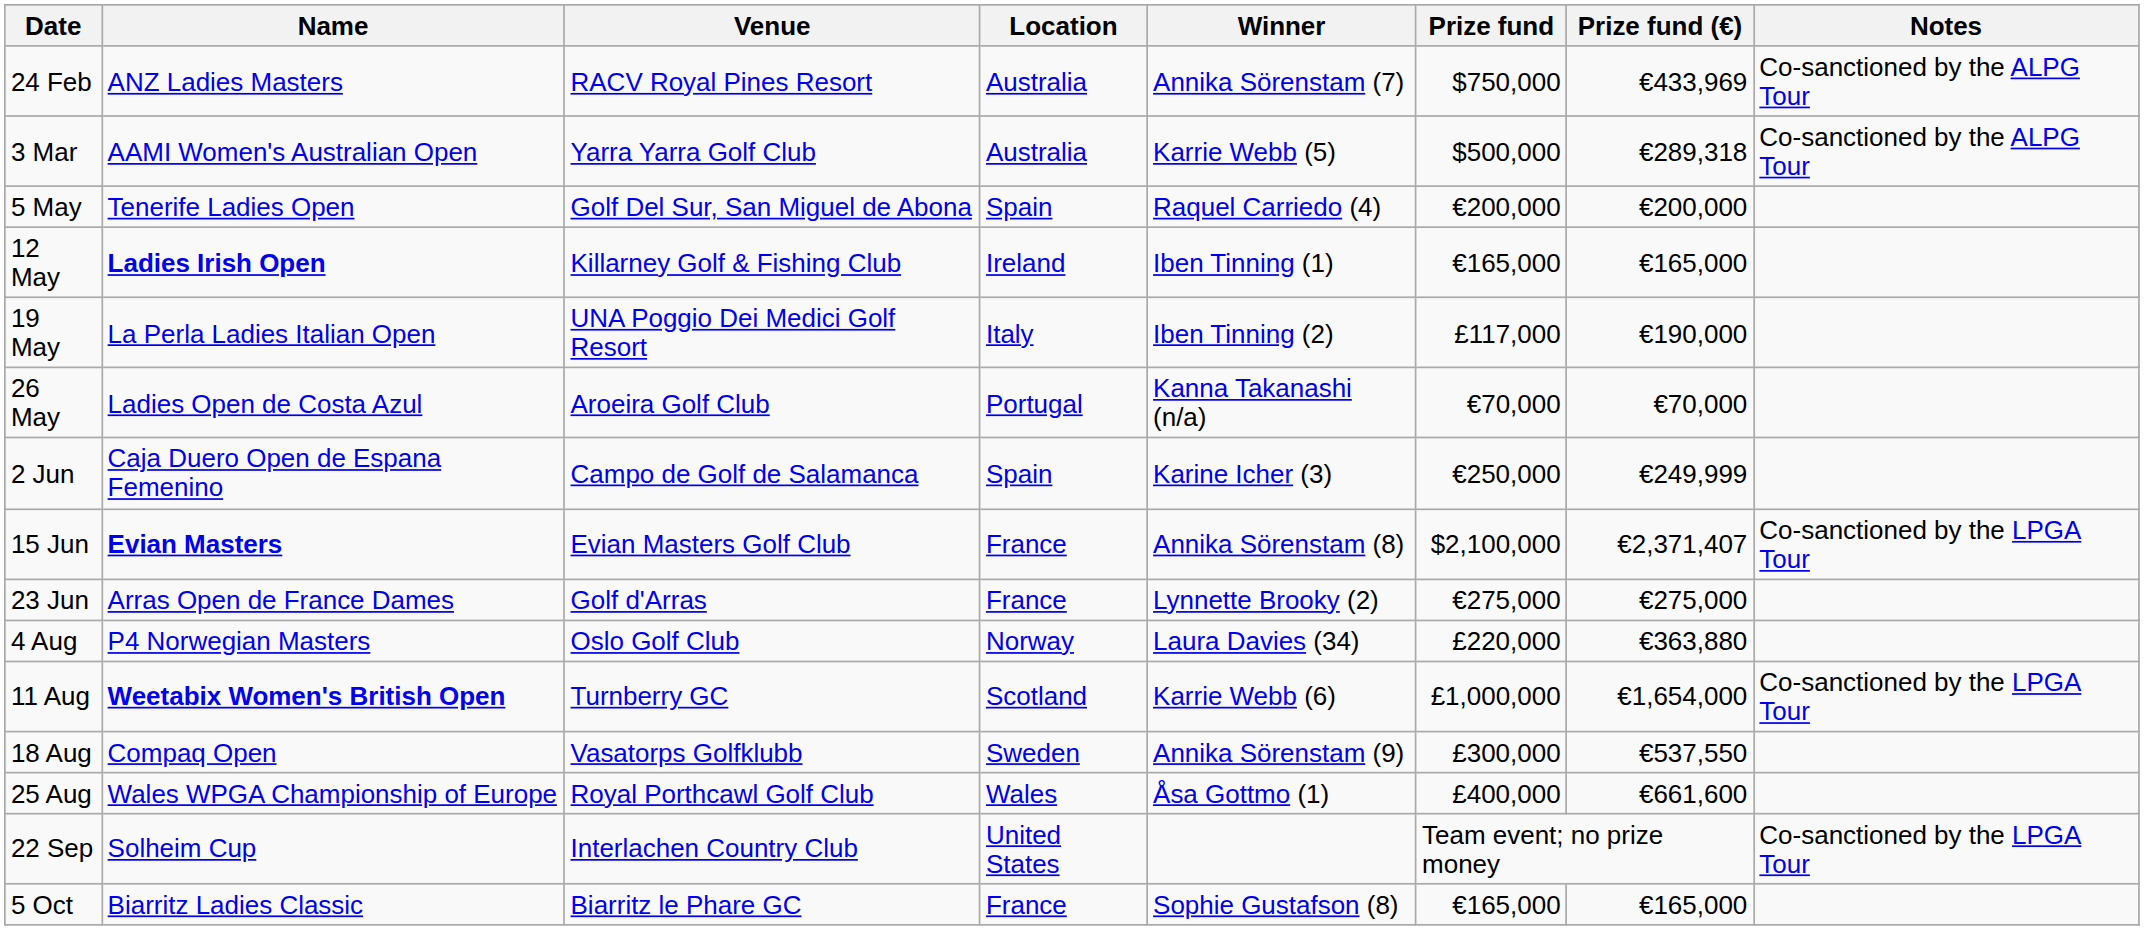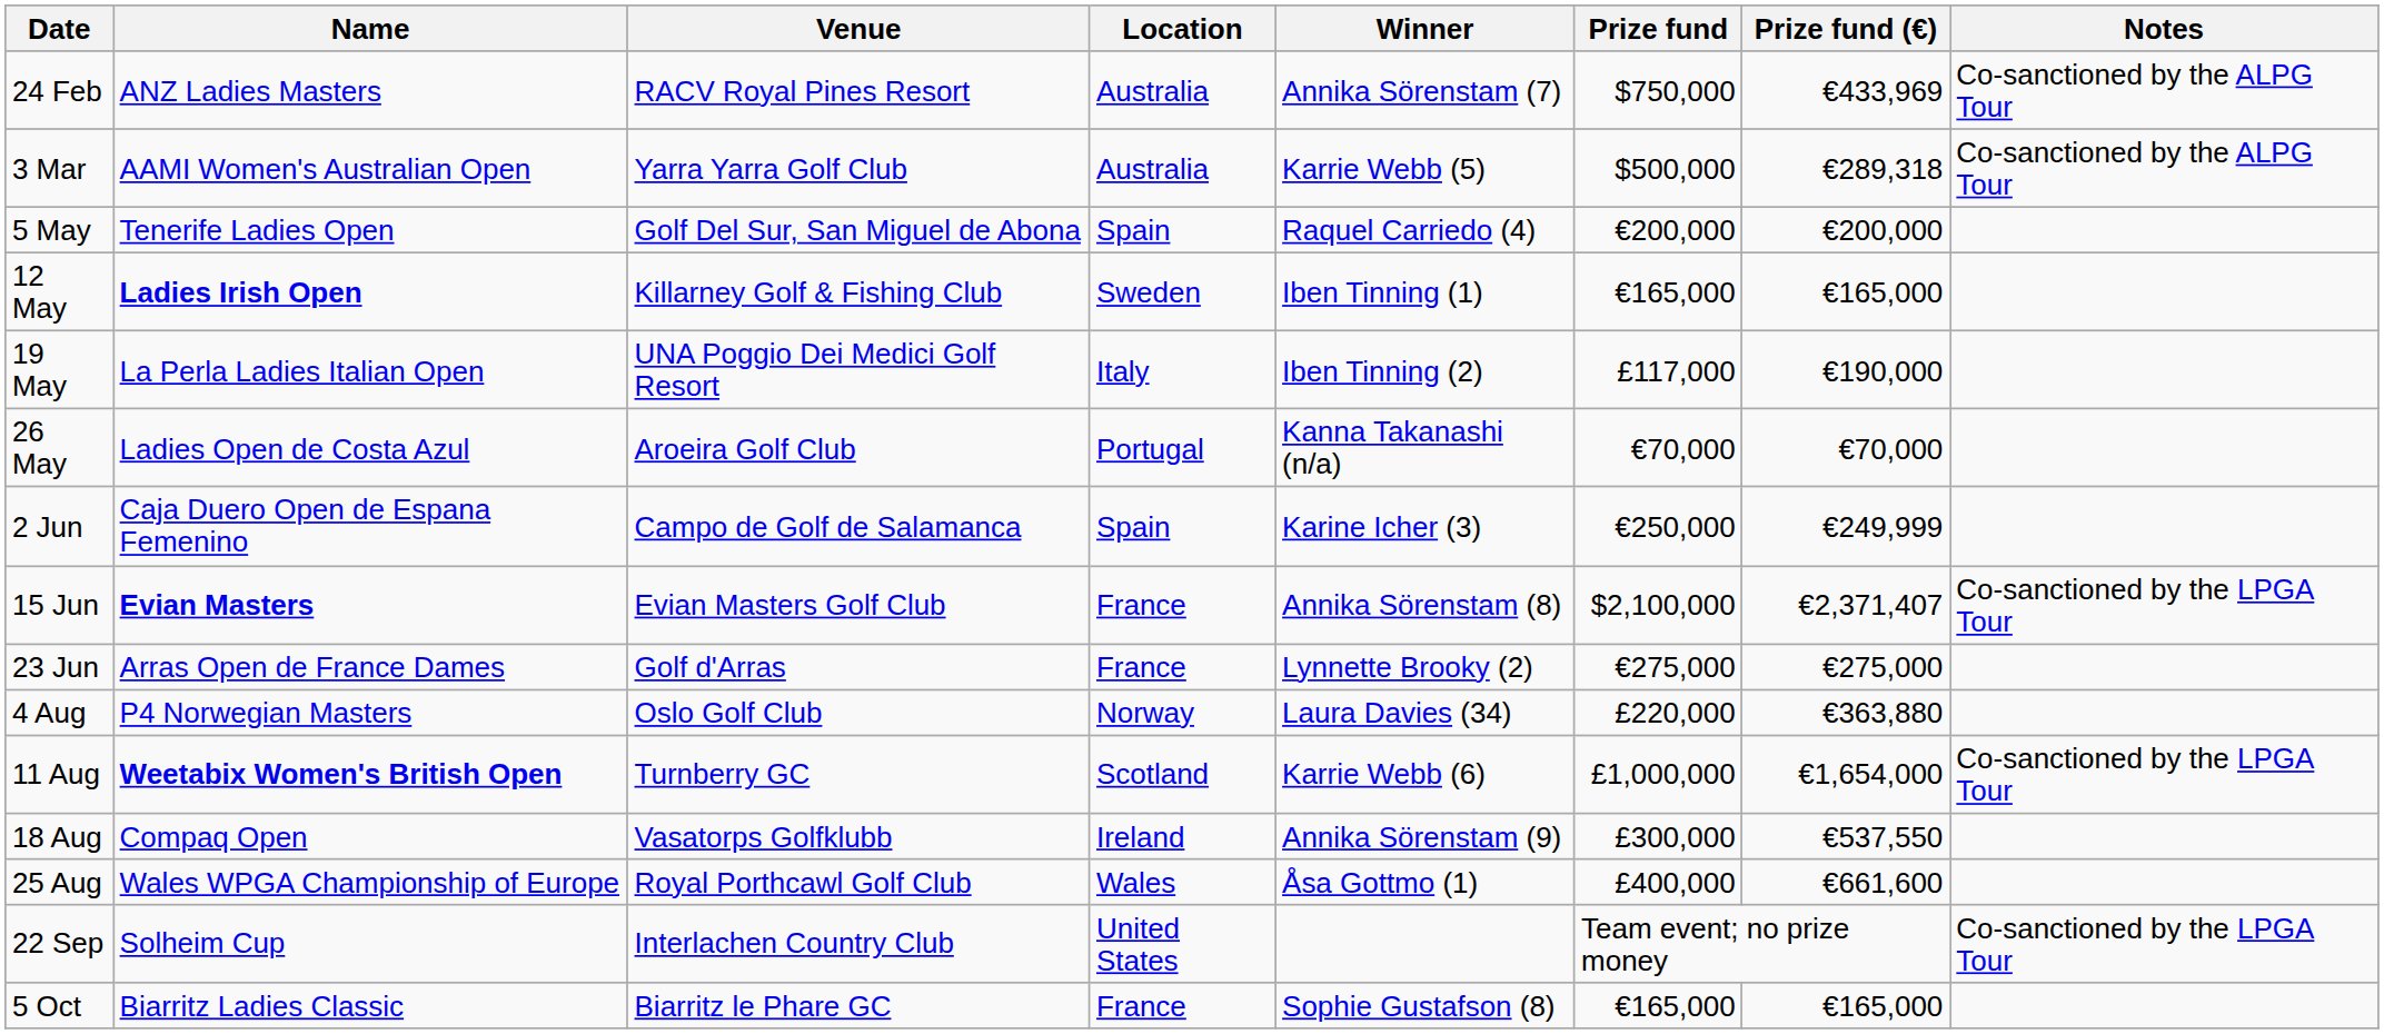 <table class="wikitable" style="font-size:95%">
 <tr>
 <th>Date</th>
 <th>Name</th>
 <th>Venue</th>
 <th>Location</th>
 <th>Winner</th>
 <th>Prize fund</th>
 <th>Prize fund (€)</th>
 <th>Notes</th>
 </tr>
 <tr>
 <td>24 Feb</td>
 <td><a href='#'>ANZ Ladies Masters</a></td>
 <td><a href='#'>RACV Royal Pines Resort</a></td>
 <td><a href='#'>Australia</a></td>
 <td> <a href='#'>Annika Sörenstam</a> (7)</td>
 <td align=right>$750,000</td>
 <td align=right>€433,969</td>
 <td>Co-sanctioned by the <a href='#'>ALPG Tour</a></td>
 </tr>
 <tr>
 <td>3 Mar</td>
 <td><a href='#'>AAMI Women's Australian Open</a></td>
 <td><a href='#'>Yarra Yarra Golf Club</a></td>
 <td><a href='#'>Australia</a></td>
 <td> <a href='#'>Karrie Webb</a> (5)</td>
 <td align=right>$500,000</td>
 <td align=right>€289,318</td>
 <td>Co-sanctioned by the <a href='#'>ALPG Tour</a></td>
 </tr>
 <tr>
 <td>5 May</td>
 <td><a href='#'>Tenerife Ladies Open</a></td>
 <td><a href='#'>Golf Del Sur, San Miguel de Abona</a></td>
 <td><a href='#'>Spain</a></td>
 <td> <a href='#'>Raquel Carriedo</a> (4)</td>
 <td align=right>€200,000</td>
 <td align=right>€200,000</td>
 <td></td>
 </tr>
 <tr>
 <td>12 May</td>
 <td><strong><a href='#'>Ladies Irish Open</a></strong></td>
 <td><a href='#'>Killarney Golf & Fishing Club</a></td>
-<td><a href='#'>Ireland</a></td>
+<td><a href='#'>Sweden</a></td>
 <td> <a href='#'>Iben Tinning</a> (1)</td>
 <td align=right>€165,000</td>
 <td align=right>€165,000</td>
 <td></td>
 </tr>
 <tr>
 <td>19 May</td>
 <td><a href='#'>La Perla Ladies Italian Open</a></td>
 <td><a href='#'>UNA Poggio Dei Medici Golf Resort</a></td>
 <td><a href='#'>Italy</a></td>
 <td> <a href='#'>Iben Tinning</a> (2)</td>
 <td align=right>£117,000</td>
 <td align=right>€190,000</td>
 <td></td>
 </tr>
 <tr>
 <td>26 May</td>
 <td><a href='#'>Ladies Open de Costa Azul</a></td>
 <td><a href='#'>Aroeira Golf Club</a></td>
 <td><a href='#'>Portugal</a></td>
 <td> <a href='#'>Kanna Takanashi</a> (n/a)</td>
 <td align=right>€70,000</td>
 <td align=right>€70,000</td>
 <td></td>
 </tr>
 <tr>
 <td>2 Jun</td>
 <td><a href='#'>Caja Duero Open de Espana Femenino</a></td>
 <td><a href='#'>Campo de Golf de Salamanca</a></td>
 <td><a href='#'>Spain</a></td>
 <td> <a href='#'>Karine Icher</a> (3)</td>
 <td align=right>€250,000</td>
 <td align=right>€249,999</td>
 <td></td>
 </tr>
 <tr>
 <td>15 Jun</td>
 <td><strong><a href='#'>Evian Masters</a></strong></td>
 <td><a href='#'>Evian Masters Golf Club</a></td>
 <td><a href='#'>France</a></td>
 <td> <a href='#'>Annika Sörenstam</a> (8)</td>
 <td align=right>$2,100,000</td>
 <td align=right>€2,371,407</td>
 <td>Co-sanctioned by the <a href='#'>LPGA Tour</a></td>
 </tr>
 <tr>
 <td>23 Jun</td>
 <td><a href='#'>Arras Open de France Dames</a></td>
 <td><a href='#'>Golf d'Arras</a></td>
 <td><a href='#'>France</a></td>
 <td> <a href='#'>Lynnette Brooky</a> (2)</td>
 <td align=right>€275,000</td>
 <td align=right>€275,000</td>
 <td></td>
 </tr>
 <tr>
 <td>4 Aug</td>
 <td><a href='#'>P4 Norwegian Masters</a></td>
 <td><a href='#'>Oslo Golf Club</a></td>
 <td><a href='#'>Norway</a></td>
 <td> <a href='#'>Laura Davies</a> (34)</td>
 <td align=right>£220,000</td>
 <td align=right>€363,880</td>
 <td></td>
 </tr>
 <tr>
 <td>11 Aug</td>
 <td><strong><a href='#'>Weetabix Women's British Open</a></strong></td>
 <td><a href='#'>Turnberry GC</a></td>
 <td><a href='#'>Scotland</a></td>
 <td> <a href='#'>Karrie Webb</a> (6)</td>
 <td align=right>£1,000,000</td>
 <td align=right>€1,654,000</td>
 <td>Co-sanctioned by the <a href='#'>LPGA Tour</a></td>
 </tr>
 <tr>
 <td>18 Aug</td>
 <td><a href='#'>Compaq Open</a></td>
 <td><a href='#'>Vasatorps Golfklubb</a></td>
-<td><a href='#'>Sweden</a></td>
+<td><a href='#'>Ireland</a></td>
 <td> <a href='#'>Annika Sörenstam</a> (9)</td>
 <td align=right>£300,000</td>
 <td align=right>€537,550</td>
 <td></td>
 </tr>
 <tr>
 <td>25 Aug</td>
 <td><a href='#'>Wales WPGA Championship of Europe</a></td>
 <td><a href='#'>Royal Porthcawl Golf Club</a></td>
 <td><a href='#'>Wales</a></td>
 <td> <a href='#'>Åsa Gottmo</a> (1)</td>
 <td align=right>£400,000</td>
 <td align=right>€661,600</td>
 <td></td>
 </tr>
 <tr>
 <td>22 Sep</td>
 <td><a href='#'>Solheim Cup</a></td>
 <td><a href='#'>Interlachen Country Club</a></td>
 <td><a href='#'>United States</a></td>
 <td></td>
 <td colspan=2>Team event; no prize money</td>
 <td>Co-sanctioned by the <a href='#'>LPGA Tour</a></td>
 </tr>
 <tr>
 <td>5 Oct</td>
 <td><a href='#'>Biarritz Ladies Classic</a></td>
 <td><a href='#'>Biarritz le Phare GC</a></td>
 <td><a href='#'>France</a></td>
 <td> <a href='#'>Sophie Gustafson</a> (8)</td>
 <td align=right>€165,000</td>
 <td align=right>€165,000</td>
 <td></td>
 </tr>
 </table>
